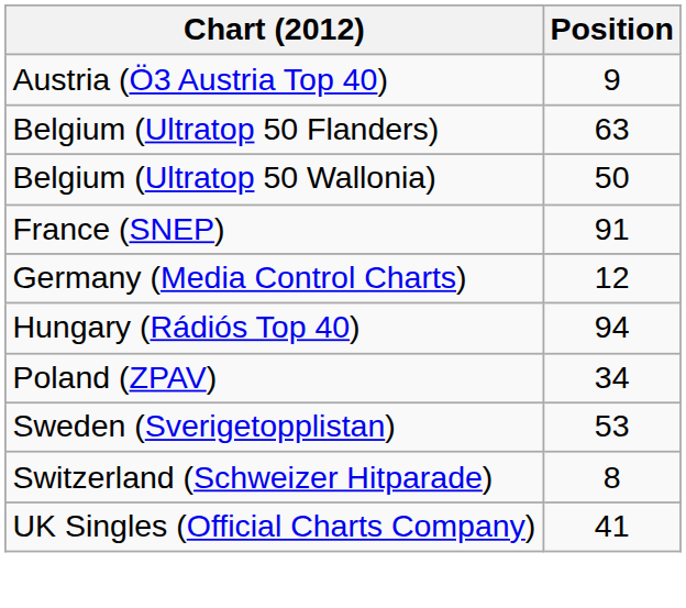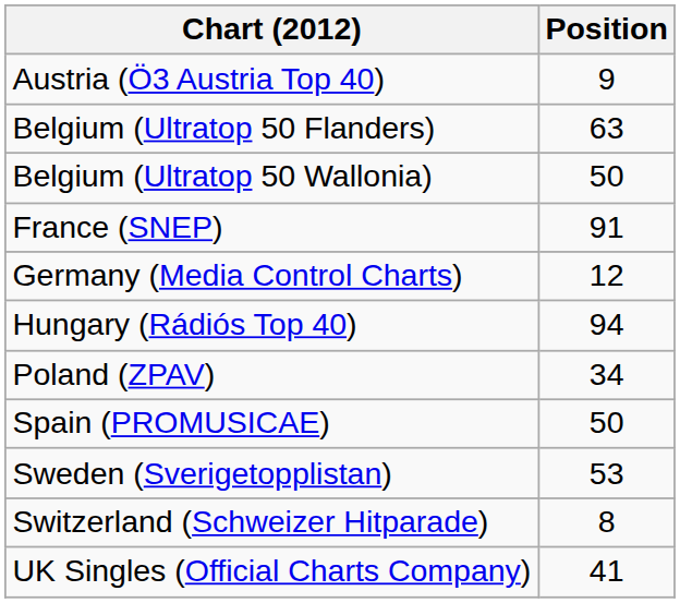 <table class="wikitable sortable">
 <tr>
 <th scope="col">Chart (2012)</th>
 <th scope="col">Position</th>
 </tr>
 <tr>
 <td>Austria (<a href='#'>Ö3 Austria Top 40</a>)</td>
 <td style="text-align:center;">9</td>
 </tr>
 <tr>
 <td>Belgium (<a href='#'>Ultratop</a> 50 Flanders)</td>
 <td style="text-align:center;">63</td>
 </tr>
 <tr>
 <td>Belgium (<a href='#'>Ultratop</a> 50 Wallonia)</td>
 <td style="text-align:center;">50</td>
 </tr>
 <tr>
 <td>France (<a href='#'>SNEP</a>)</td>
 <td style="text-align:center;">91</td>
 </tr>
 <tr>
 <td>Germany (<a href='#'>Media Control Charts</a>)</td>
 <td style="text-align:center;">12</td>
 </tr>
 <tr>
 <td>Hungary (<a href='#'>Rádiós Top 40</a>)</td>
 <td style="text-align:center;">94</td>
 </tr>
 <tr>
 <td>Poland (<a href='#'>ZPAV</a>)</td>
 <td style="text-align:center;">34</td>
 </tr>
 <tr>
+<td>Spain (<a href='#'>PROMUSICAE</a>)</td>
+<td style="text-align:center;">50</td>
+</tr>
+<tr>
 <td>Sweden (<a href='#'>Sverigetopplistan</a>)</td>
 <td style="text-align:center;">53</td>
 </tr>
 <tr>
 <td>Switzerland (<a href='#'>Schweizer Hitparade</a>)</td>
 <td style="text-align:center;">8</td>
 </tr>
 <tr>
 <td>UK Singles (<a href='#'>Official Charts Company</a>)</td>
 <td align="center">41</td>
 </tr>
 </table>
